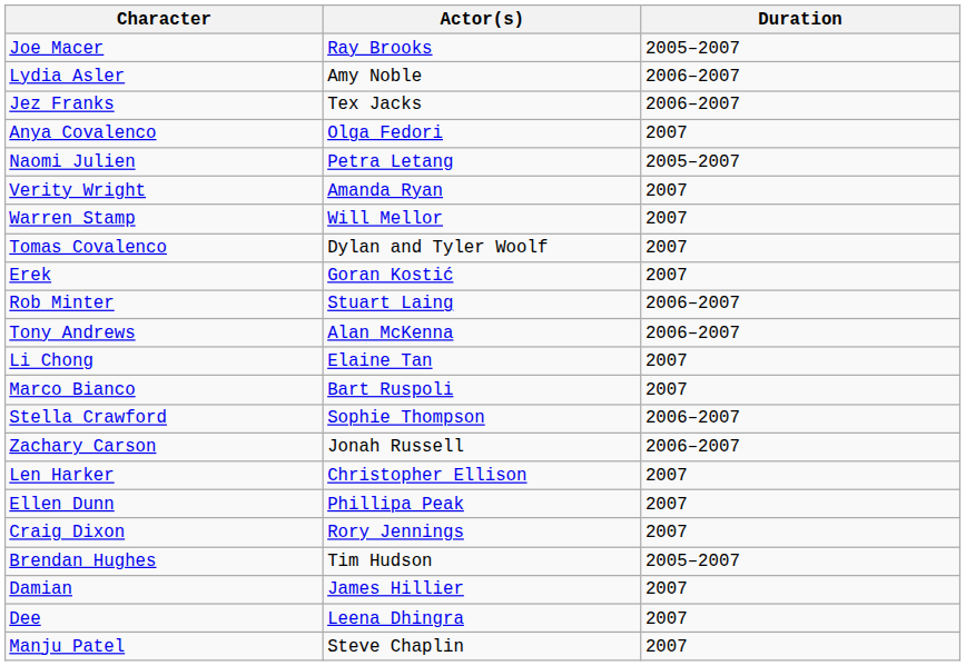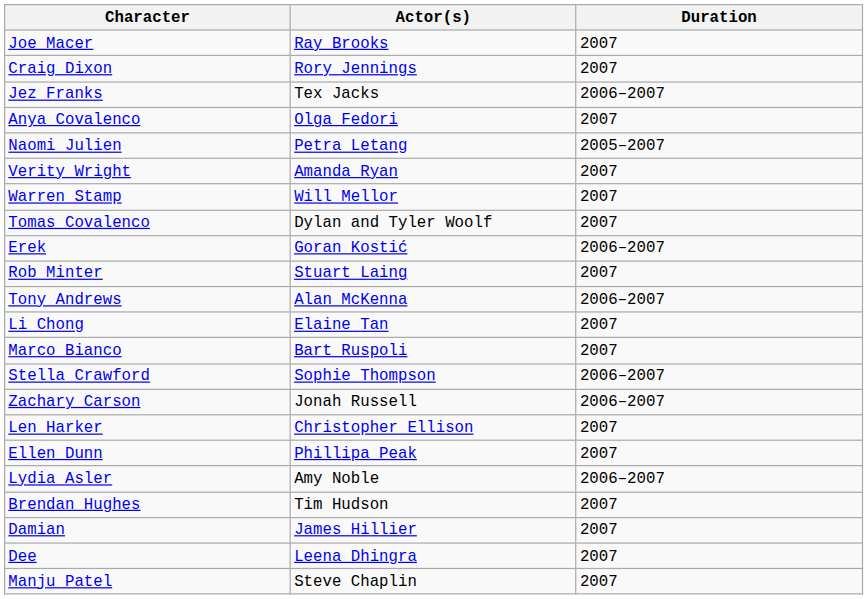 <table class="wikitable">
 <tr>
 <th scope="col" width="230">Character</th>
 <th scope="col" width="230">Actor(s)</th>
 <th scope="col" width="230">Duration</th>
 </tr>
 <tr>
 <td><a href='#'>Joe Macer</a></td>
 <td><a href='#'>Ray Brooks</a></td>
-<td>2005–2007</td>
+<td>2007</td>
 </tr>
 <tr>
-<td><a href='#'>Lydia Asler</a></td>
-<td>Amy Noble</td>
-<td>2006–2007</td>
+<td><a href='#'>Craig Dixon</a></td>
+<td><a href='#'>Rory Jennings</a></td>
+<td>2007</td>
 </tr>
 <tr>
 <td><a href='#'>Jez Franks</a></td>
 <td>Tex Jacks</td>
 <td>2006–2007</td>
 </tr>
 <tr>
 <td><a href='#'>Anya Covalenco</a></td>
 <td><a href='#'>Olga Fedori</a></td>
 <td>2007</td>
 </tr>
 <tr>
 <td><a href='#'>Naomi Julien</a></td>
 <td><a href='#'>Petra Letang</a></td>
 <td>2005–2007</td>
 </tr>
 <tr>
 <td><a href='#'>Verity Wright</a></td>
 <td><a href='#'>Amanda Ryan</a></td>
 <td>2007</td>
 </tr>
 <tr>
 <td><a href='#'>Warren Stamp</a></td>
 <td><a href='#'>Will Mellor</a></td>
 <td>2007</td>
 </tr>
 <tr>
 <td><a href='#'>Tomas Covalenco</a></td>
 <td>Dylan and Tyler Woolf</td>
 <td>2007</td>
 </tr>
 <tr>
 <td><a href='#'>Erek</a></td>
 <td><a href='#'>Goran Kostić</a></td>
-<td>2007</td>
+<td>2006–2007</td>
 </tr>
 <tr>
 <td><a href='#'>Rob Minter</a></td>
 <td><a href='#'>Stuart Laing</a></td>
-<td>2006–2007</td>
+<td>2007</td>
 </tr>
 <tr>
 <td><a href='#'>Tony Andrews</a></td>
 <td><a href='#'>Alan McKenna</a></td>
 <td>2006–2007</td>
 </tr>
 <tr>
 <td><a href='#'>Li Chong</a></td>
 <td><a href='#'>Elaine Tan</a></td>
 <td>2007</td>
 </tr>
 <tr>
 <td><a href='#'>Marco Bianco</a></td>
 <td><a href='#'>Bart Ruspoli</a></td>
 <td>2007</td>
 </tr>
 <tr>
 <td><a href='#'>Stella Crawford</a></td>
 <td><a href='#'>Sophie Thompson</a></td>
 <td>2006–2007</td>
 </tr>
 <tr>
 <td><a href='#'>Zachary Carson</a></td>
 <td>Jonah Russell</td>
 <td>2006–2007</td>
 </tr>
 <tr>
 <td><a href='#'>Len Harker</a></td>
 <td><a href='#'>Christopher Ellison</a></td>
 <td>2007</td>
 </tr>
 <tr>
 <td><a href='#'>Ellen Dunn</a></td>
 <td><a href='#'>Phillipa Peak</a></td>
 <td>2007</td>
 </tr>
 <tr>
-<td><a href='#'>Craig Dixon</a></td>
-<td><a href='#'>Rory Jennings</a></td>
-<td>2007</td>
+<td><a href='#'>Lydia Asler</a></td>
+<td>Amy Noble</td>
+<td>2006–2007</td>
 </tr>
 <tr>
 <td><a href='#'>Brendan Hughes</a></td>
 <td>Tim Hudson</td>
-<td>2005–2007</td>
+<td>2007</td>
 </tr>
 <tr>
 <td><a href='#'>Damian</a></td>
 <td><a href='#'>James Hillier</a></td>
 <td>2007</td>
 </tr>
 <tr>
 <td><a href='#'>Dee</a></td>
 <td><a href='#'>Leena Dhingra</a></td>
 <td>2007</td>
 </tr>
 <tr>
 <td><a href='#'>Manju Patel</a></td>
 <td>Steve Chaplin</td>
 <td>2007</td>
 </tr>
 </table>
